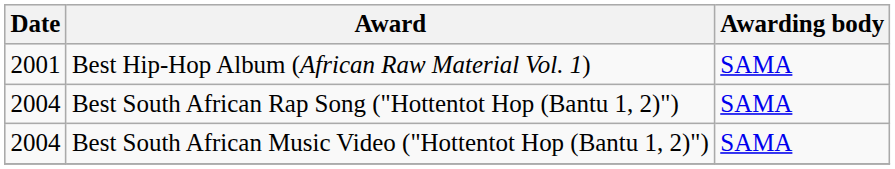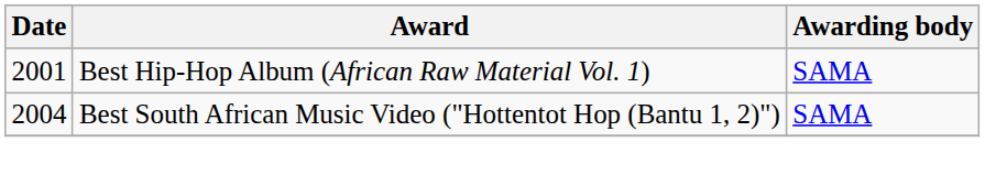 <table class="wikitable sortable">
 <tr>
 <th>Date</th>
 <th>Award</th>
 <th>Awarding body</th>
 </tr>
 <tr>
 <td>2001</td>
 <td>Best Hip-Hop Album (<em>African Raw Material Vol. 1</em>)</td>
 <td><a href='#'>SAMA</a></td>
 </tr>
 <tr>
 <td>2004</td>
-<td>Best South African Rap Song ("Hottentot Hop (Bantu 1, 2)")</td>
-<td><a href='#'>SAMA</a></td>
-</tr>
-<tr>
-<td>2004</td>
 <td>Best South African Music Video ("Hottentot Hop (Bantu 1, 2)")</td>
 <td><a href='#'>SAMA</a></td>
 </tr>
 <tr>
 </tr>
 </table>
